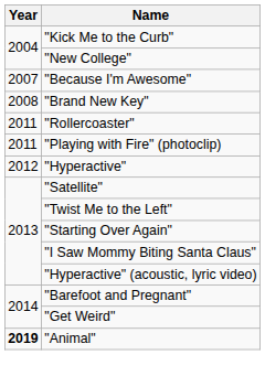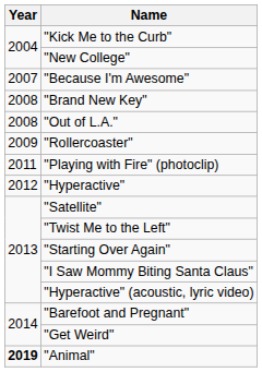 <table class="wikitable">
 <tr>
 <th>Year</th>
 <th>Name</th>
 </tr>
 <tr>
 <td rowspan="2">2004</td>
 <td>"Kick Me to the Curb" </td>
 </tr>
 <tr>
 <td>"New College"</td>
 </tr>
 <tr>
 <td>2007</td>
 <td>"Because I'm Awesome"</td>
 </tr>
 <tr>
 <td>2008</td>
 <td>"Brand New Key"</td>
 </tr>
 <tr>
-<td>2011</td>
+<td>2008</td>
+<td>"Out of L.A."</td>
+</tr>
+<tr>
+<td>2009</td>
 <td>"Rollercoaster"</td>
 </tr>
 <tr>
 <td>2011</td>
 <td>"Playing with Fire" (photoclip) </td>
 </tr>
 <tr>
 <td>2012</td>
 <td>"Hyperactive"</td>
 </tr>
 <tr>
 <td rowspan="5">2013</td>
 <td>"Satellite"</td>
 </tr>
 <tr>
 <td>"Twist Me to the Left"</td>
 </tr>
 <tr>
 <td>"Starting Over Again"</td>
 </tr>
 <tr>
 <td>"I Saw Mommy Biting Santa Claus" </td>
 </tr>
 <tr>
 <td>"Hyperactive" (acoustic, lyric video) </td>
 </tr>
 <tr>
 <td rowspan="2">2014</td>
 <td>"Barefoot and Pregnant" </td>
 </tr>
 <tr>
 <td>"Get Weird" </td>
 </tr>
 <tr>
 <td rowspan="1"><strong>2019</strong></td>
 <td>"Animal" </td>
 </tr>
 </table>
